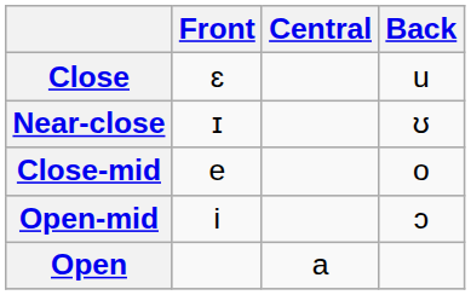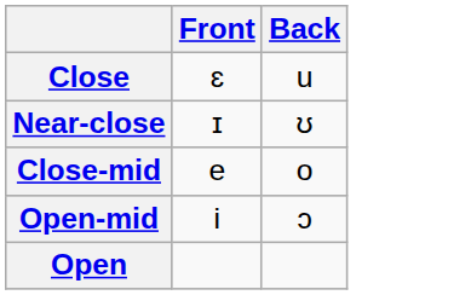 <table class="wikitable" style="text-align:center">
 <tr>
 <th></th>
 <th><a href='#'>Front</a></th>
-<th><a href='#'>Central</a></th>
 <th><a href='#'>Back</a></th>
 </tr>
 <tr align="center">
 <th><a href='#'>Close</a></th>
 <td>ɛ</td>
-<td></td>
 <td>u</td>
 </tr>
 <tr align="center">
 <th><a href='#'>Near-close</a></th>
 <td>ɪ</td>
-<td></td>
 <td>ʊ</td>
 </tr>
 <tr align="center">
 <th><a href='#'>Close-mid</a></th>
 <td>e</td>
-<td></td>
 <td>o</td>
 </tr>
 <tr align="center">
 <th><a href='#'>Open-mid</a></th>
 <td>i</td>
-<td></td>
 <td>ɔ</td>
 </tr>
 <tr align="center">
 <th><a href='#'>Open</a></th>
 <td></td>
-<td>a</td>
 <td></td>
 </tr>
 </table>
